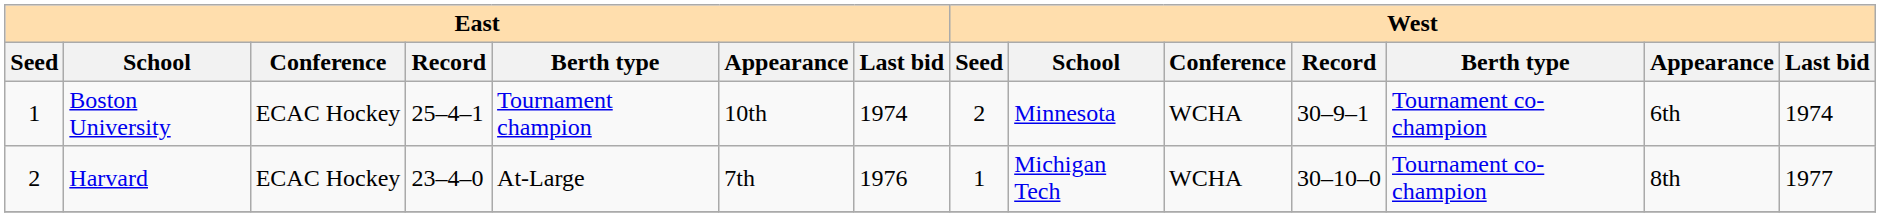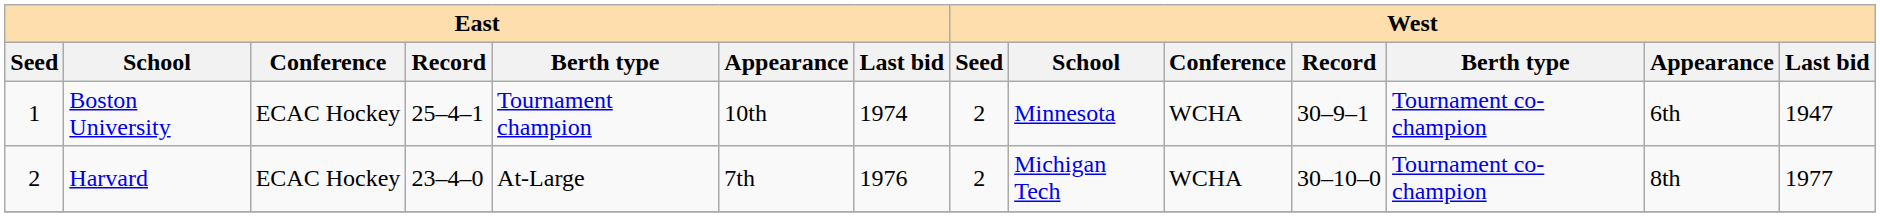 <table class="wikitable">
 <tr>
 <th colspan="7" style="background:#ffdead;">East</th>
 <th colspan="7" style="background:#ffdead;">West</th>
 </tr>
 <tr>
 <th>Seed</th>
 <th>School</th>
 <th>Conference</th>
 <th>Record</th>
 <th>Berth type</th>
 <th>Appearance</th>
 <th>Last bid</th>
 <th>Seed</th>
 <th>School</th>
 <th>Conference</th>
 <th>Record</th>
 <th>Berth type</th>
 <th>Appearance</th>
 <th>Last bid</th>
 </tr>
 <tr>
 <td align=center>1</td>
 <td><a href='#'>Boston University</a></td>
 <td>ECAC Hockey</td>
 <td>25–4–1</td>
 <td><a href='#'>Tournament champion</a></td>
 <td>10th</td>
 <td>1974</td>
 <td align=center>2</td>
 <td><a href='#'>Minnesota</a></td>
 <td>WCHA</td>
 <td>30–9–1</td>
 <td><a href='#'>Tournament co-champion</a></td>
 <td>6th</td>
-<td>1974</td>
+<td>1947</td>
 </tr>
 <tr>
 <td align=center>2</td>
 <td><a href='#'>Harvard</a></td>
 <td>ECAC Hockey</td>
 <td>23–4–0</td>
 <td>At-Large</td>
 <td>7th</td>
 <td>1976</td>
-<td align=center>1</td>
+<td align=center>2</td>
 <td><a href='#'>Michigan Tech</a></td>
 <td>WCHA</td>
 <td>30–10–0</td>
 <td><a href='#'>Tournament co-champion</a></td>
 <td>8th</td>
 <td>1977</td>
 </tr>
 <tr>
 </tr>
 </table>
